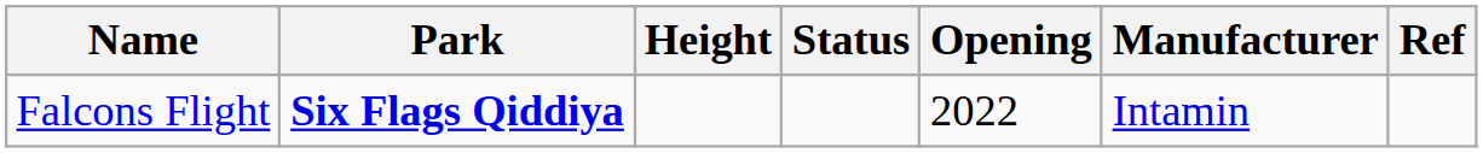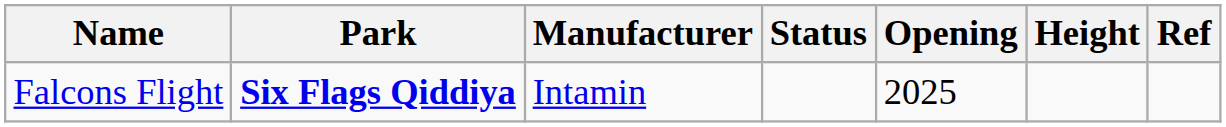 <table class="wikitable">
 <tr>
 <th>Name</th>
 <th>Park</th>
-<th>Height</th>
+<th>Manufacturer</th>
 <th>Status</th>
 <th>Opening</th>
-<th>Manufacturer</th>
+<th>Height</th>
 <th>Ref</th>
 </tr>
 <tr>
 <td><a href='#'>Falcons Flight</a></td>
 <td><strong><a href='#'>Six Flags Qiddiya</a></strong></td>
+<td><a href='#'>Intamin</a></td>
 <td></td>
+<td>2025</td>
 <td></td>
-<td>2022</td>
-<td><a href='#'>Intamin</a></td>
 <td></td>
 </tr>
 </table>
